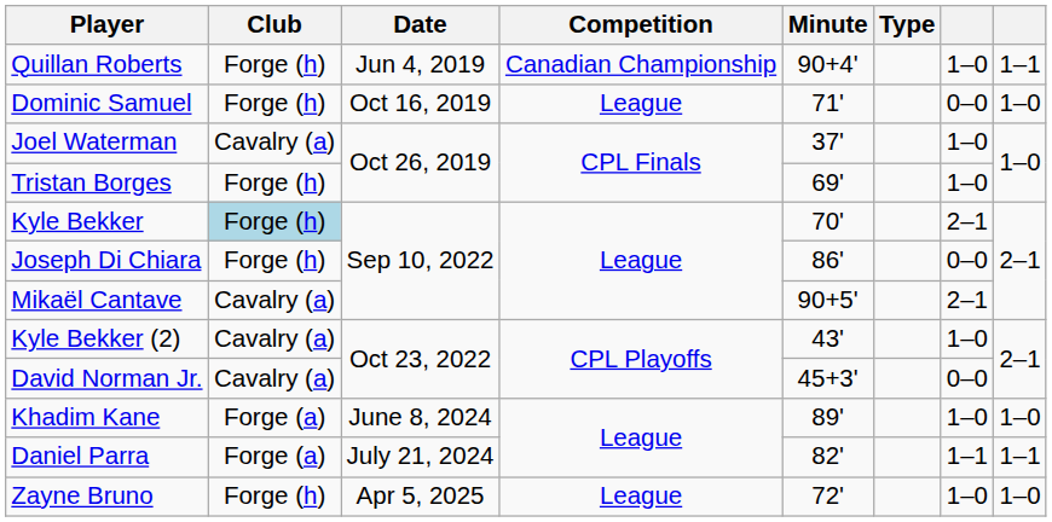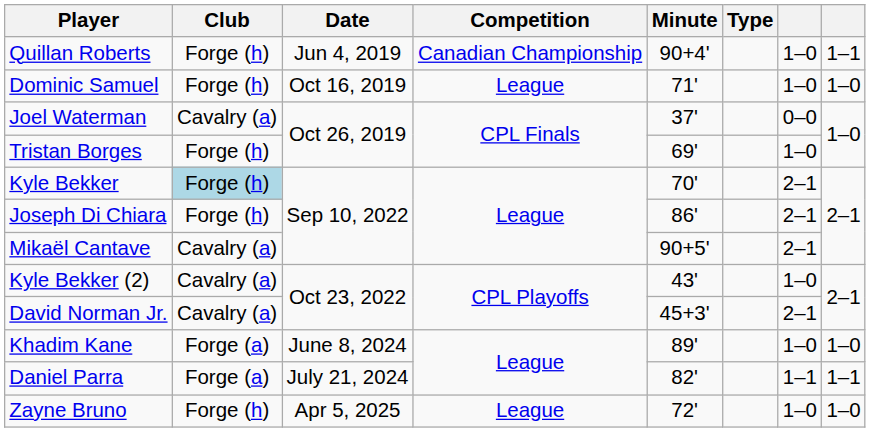 <table class="wikitable sortable" style="text-align:center;">
 <tr>
 <th>Player</th>
 <th>Club</th>
 <th>Date</th>
 <th>Competition</th>
 <th>Minute</th>
 <th>Type</th>
 <th></th>
 <th></th>
 </tr>
 <tr>
 <td style="text-align:left"> <a href='#'>Quillan Roberts</a></td>
 <td>Forge (<a href='#'>h</a>)</td>
 <td>Jun 4, 2019</td>
 <td><a href='#'>Canadian Championship</a></td>
 <td>90+4'</td>
 <td></td>
 <td>1–0</td>
 <td>1–1</td>
 </tr>
 <tr>
 <td style="text-align:left"> <a href='#'>Dominic Samuel</a></td>
 <td>Forge (<a href='#'>h</a>)</td>
 <td>Oct 16, 2019</td>
 <td><a href='#'>League</a></td>
 <td>71'</td>
 <td></td>
-<td>0–0</td>
+<td>1–0</td>
 <td>1–0</td>
 </tr>
 <tr>
 <td style="text-align:left"> <a href='#'>Joel Waterman</a></td>
 <td>Cavalry (<a href='#'>a</a>)</td>
 <td rowspan="2">Oct 26, 2019</td>
 <td rowspan="2"><a href='#'>CPL Finals</a></td>
 <td>37'</td>
 <td></td>
-<td>1–0</td>
+<td>0–0</td>
 <td rowspan="2">1–0</td>
 </tr>
 <tr>
 <td style="text-align:left"> <a href='#'>Tristan Borges</a></td>
 <td>Forge (<a href='#'>h</a>)</td>
 <td>69'</td>
 <td></td>
 <td>1–0</td>
 </tr>
 <tr>
 <td style="text-align:left"> <a href='#'>Kyle Bekker</a></td>
 <td style="background: lightblue;">Forge (<a href='#'>h</a>)</td>
 <td rowspan="3">Sep 10, 2022</td>
 <td rowspan="3"><a href='#'>League</a></td>
 <td>70'</td>
 <td></td>
 <td>2–1</td>
 <td rowspan="3">2–1</td>
 </tr>
 <tr>
 <td style="text-align:left"> <a href='#'>Joseph Di Chiara</a></td>
 <td>Forge (<a href='#'>h</a>)</td>
 <td>86'</td>
 <td></td>
-<td>0–0</td>
+<td>2–1</td>
 </tr>
 <tr>
 <td style="text-align:left"> <a href='#'>Mikaël Cantave</a></td>
 <td>Cavalry (<a href='#'>a</a>)</td>
 <td>90+5'</td>
 <td></td>
 <td>2–1</td>
 </tr>
 <tr>
 <td style="text-align:left"> <a href='#'>Kyle Bekker</a> (2)</td>
 <td>Cavalry (<a href='#'>a</a>)</td>
 <td rowspan="2">Oct 23, 2022</td>
 <td rowspan="2"><a href='#'>CPL Playoffs</a></td>
 <td>43'</td>
 <td></td>
 <td>1–0</td>
 <td rowspan="2">2–1</td>
 </tr>
 <tr>
 <td style="text-align:left"> <a href='#'>David Norman Jr.</a></td>
 <td>Cavalry (<a href='#'>a</a>)</td>
 <td>45+3'</td>
 <td></td>
-<td>0–0</td>
+<td>2–1</td>
 </tr>
 <tr>
 <td style="text-align:left"> <a href='#'>Khadim Kane</a></td>
 <td>Forge (<a href='#'>a</a>)</td>
 <td>June 8, 2024</td>
 <td rowspan="2"><a href='#'>League</a></td>
 <td>89'</td>
 <td></td>
 <td>1–0</td>
 <td>1–0</td>
 </tr>
 <tr>
 <td style="text-align:left"> <a href='#'>Daniel Parra</a></td>
 <td>Forge (<a href='#'>a</a>)</td>
 <td>July 21, 2024</td>
 <td>82'</td>
 <td></td>
 <td>1–1</td>
 <td>1–1</td>
 </tr>
 <tr>
 <td style="text-align:left"> <a href='#'>Zayne Bruno</a></td>
 <td>Forge (<a href='#'>h</a>)</td>
 <td>Apr 5, 2025</td>
 <td><a href='#'>League</a></td>
 <td>72'</td>
 <td></td>
 <td>1–0</td>
 <td>1–0</td>
 </tr>
 </table>
